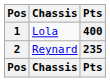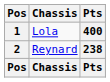 <table class="wikitable" style="font-size: 85%;; text-align:center;">
 <tr valign="top">
 <th valign="middle">Pos</th>
 <th valign="middle">Chassis</th>
 <th valign="middle">Pts</th>
 </tr>
 <tr>
 <th>1</th>
 <td align="left"> <a href='#'>Lola</a></td>
 <th>400</th>
 </tr>
 <tr>
 <th>2</th>
 <td align="left"> <a href='#'>Reynard</a></td>
-<th>235</th>
+<th>238</th>
 </tr>
 <tr>
 <th valign="middle">Pos</th>
 <th valign="middle">Chassis</th>
 <th valign="middle">Pts</th>
 </tr>
 </table>
